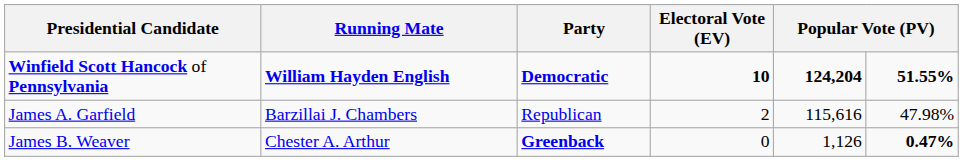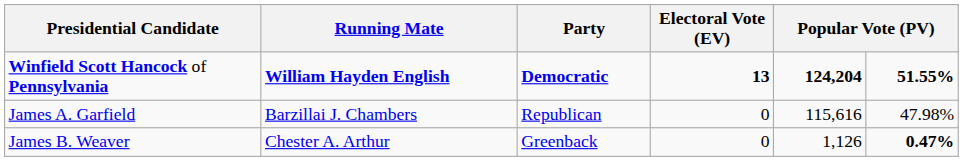 <table class="wikitable">
 <tr>
 <th width="25%">Presidential Candidate</th>
 <th width="25%"><a href='#'>Running Mate</a></th>
 <th width="13%">Party</th>
 <th width="12%">Electoral Vote (EV)</th>
 <th colspan="2" width="18%">Popular Vote (PV)</th>
 </tr>
 <tr>
 <td><strong><a href='#'>Winfield Scott Hancock</a></strong> of <strong><a href='#'>Pennsylvania</a></strong></td>
 <td><strong><a href='#'>William Hayden English</a></strong></td>
 <td><strong><a href='#'>Democratic</a></strong></td>
-<td align="right"><strong>10</strong></td>
+<td align="right"><strong>13</strong></td>
 <td align="right"><strong>124,204</strong></td>
 <td align="right"><strong>51.55%</strong></td>
 </tr>
 <tr>
 <td><a href='#'>James A. Garfield</a></td>
 <td><a href='#'>Barzillai J. Chambers</a></td>
 <td><a href='#'>Republican</a></td>
-<td align="right">2</td>
+<td align="right">0</td>
 <td align="right">115,616</td>
 <td align="right">47.98%</td>
 </tr>
 <tr>
 <td><a href='#'>James B. Weaver</a></td>
 <td><a href='#'>Chester A. Arthur</a></td>
-<td><strong><a href='#'>Greenback</a></strong></td>
+<td><a href='#'>Greenback</a></td>
 <td align="right">0</td>
 <td align="right">1,126</td>
 <td align="right"><strong>0.47%</strong></td>
 </tr>
 </table>
